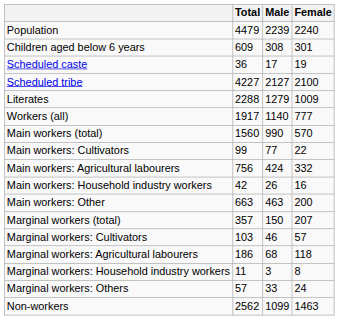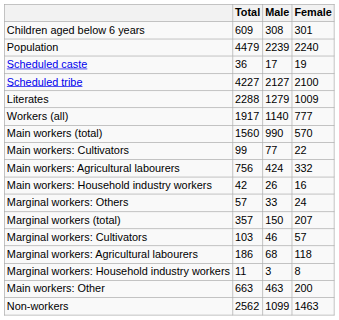 <table class="wikitable sortable">
 <tr>
 <th></th>
 <th>Total</th>
 <th>Male</th>
 <th>Female</th>
 </tr>
 <tr>
+<td>Children aged below 6 years</td>
+<td>609</td>
+<td>308</td>
+<td>301</td>
+</tr>
+<tr>
 <td>Population</td>
 <td>4479</td>
 <td>2239</td>
 <td>2240</td>
-</tr>
-<tr>
-<td>Children aged below 6 years</td>
-<td>609</td>
-<td>308</td>
-<td>301</td>
 </tr>
 <tr>
 <td><a href='#'>Scheduled caste</a></td>
 <td>36</td>
 <td>17</td>
 <td>19</td>
 </tr>
 <tr>
 <td><a href='#'>Scheduled tribe</a></td>
 <td>4227</td>
 <td>2127</td>
 <td>2100</td>
 </tr>
 <tr>
 <td>Literates</td>
 <td>2288</td>
 <td>1279</td>
 <td>1009</td>
 </tr>
 <tr>
 <td>Workers (all)</td>
 <td>1917</td>
 <td>1140</td>
 <td>777</td>
 </tr>
 <tr>
 <td>Main workers (total)</td>
 <td>1560</td>
 <td>990</td>
 <td>570</td>
 </tr>
 <tr>
 <td>Main workers: Cultivators</td>
 <td>99</td>
 <td>77</td>
 <td>22</td>
 </tr>
 <tr>
 <td>Main workers: Agricultural labourers</td>
 <td>756</td>
 <td>424</td>
 <td>332</td>
 </tr>
 <tr>
 <td>Main workers: Household industry workers</td>
 <td>42</td>
 <td>26</td>
 <td>16</td>
 </tr>
 <tr>
-<td>Main workers: Other</td>
-<td>663</td>
-<td>463</td>
-<td>200</td>
+<td>Marginal workers: Others</td>
+<td>57</td>
+<td>33</td>
+<td>24</td>
 </tr>
 <tr>
 <td>Marginal workers (total)</td>
 <td>357</td>
 <td>150</td>
 <td>207</td>
 </tr>
 <tr>
 <td>Marginal workers: Cultivators</td>
 <td>103</td>
 <td>46</td>
 <td>57</td>
 </tr>
 <tr>
 <td>Marginal workers: Agricultural labourers</td>
 <td>186</td>
 <td>68</td>
 <td>118</td>
 </tr>
 <tr>
 <td>Marginal workers: Household industry workers</td>
 <td>11</td>
 <td>3</td>
 <td>8</td>
 </tr>
 <tr>
-<td>Marginal workers: Others</td>
-<td>57</td>
-<td>33</td>
-<td>24</td>
+<td>Main workers: Other</td>
+<td>663</td>
+<td>463</td>
+<td>200</td>
 </tr>
 <tr>
 <td>Non-workers</td>
 <td>2562</td>
 <td>1099</td>
 <td>1463</td>
 </tr>
 </table>
